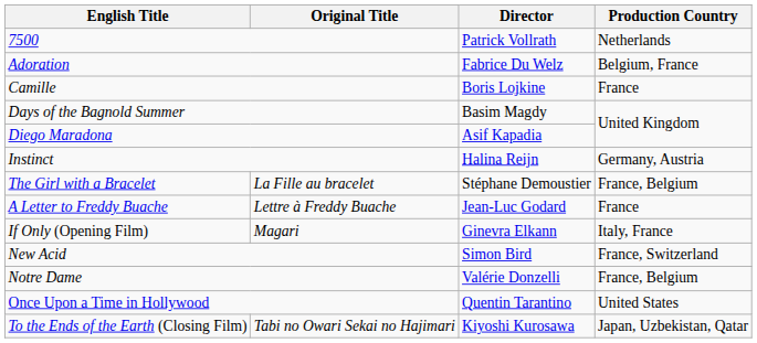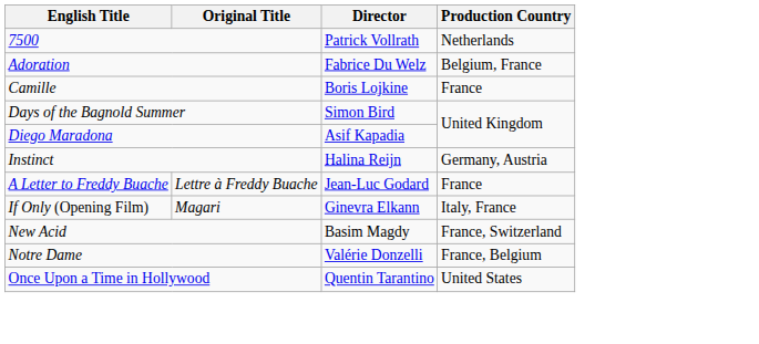 <table class="wikitable sortable">
 <tr>
 <th>English Title</th>
 <th>Original Title</th>
 <th>Director</th>
 <th>Production Country</th>
 </tr>
 <tr>
 <td colspan="2"><em><a href='#'>7500</a></em></td>
 <td><a href='#'>Patrick Vollrath</a></td>
 <td>Netherlands</td>
 </tr>
 <tr>
 <td colspan="2"><em><a href='#'>Adoration</a></em></td>
 <td><a href='#'>Fabrice Du Welz</a></td>
 <td>Belgium, France</td>
 </tr>
 <tr>
 <td colspan="2"><em>Camille</em></td>
 <td><a href='#'>Boris Lojkine</a></td>
 <td>France</td>
 </tr>
 <tr>
 <td colspan="2"><em>Days of the Bagnold Summer</em></td>
-<td>Basim Magdy</td>
+<td><a href='#'>Simon Bird</a></td>
 <td rowspan="2">United Kingdom</td>
 </tr>
 <tr>
 <td colspan="2"><em><a href='#'>Diego Maradona</a></em></td>
 <td><a href='#'>Asif Kapadia</a></td>
 </tr>
 <tr>
 <td colspan="2"><em>Instinct</em></td>
 <td><a href='#'>Halina Reijn</a></td>
 <td>Germany, Austria</td>
-</tr>
-<tr>
-<td><em><a href='#'>The Girl with a Bracelet</a></em></td>
-<td><em>La Fille au bracelet</em></td>
-<td>Stéphane Demoustier</td>
-<td>France, Belgium</td>
 </tr>
 <tr>
 <td><em><a href='#'>A Letter to Freddy Buache</a></em></td>
 <td><em>Lettre à Freddy Buache</em></td>
 <td><a href='#'>Jean-Luc Godard</a></td>
 <td>France</td>
 </tr>
 <tr>
 <td><em>If Only</em> (Opening Film)</td>
 <td><em>Magari</em></td>
 <td><a href='#'>Ginevra Elkann</a></td>
 <td>Italy, France</td>
 </tr>
 <tr>
 <td colspan="2"><em>New Acid</em></td>
-<td><a href='#'>Simon Bird</a></td>
+<td>Basim Magdy</td>
 <td>France, Switzerland</td>
 </tr>
 <tr>
 <td colspan="2"><em>Notre Dame</em></td>
 <td><a href='#'>Valérie Donzelli</a></td>
 <td>France, Belgium</td>
 </tr>
 <tr>
 <td colspan="2"><a href='#'>Once Upon a Time in Hollywood</a></td>
 <td><a href='#'>Quentin Tarantino</a></td>
 <td>United States</td>
 </tr>
-<tr>
-<td><a href='#'><em>To the Ends of the Earth</em></a> (Closing Film)</td>
-<td><em>Tabi no Owari Sekai no Hajimari</em></td>
-<td><a href='#'>Kiyoshi Kurosawa</a></td>
-<td>Japan, Uzbekistan, Qatar</td>
-</tr>
 </table>
